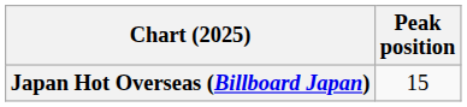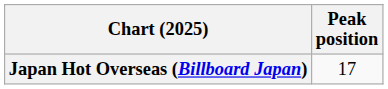 <table class="wikitable plainrowheaders sortable" style="text-align:center">
 <tr>
 <th scope="col">Chart (2025)</th>
 <th scope="col">Peak<br>position</th>
 </tr>
 <tr>
 <th scope="row">Japan Hot Overseas (<em><a href='#'>Billboard Japan</a></em>)</th>
-<td>15</td>
+<td>17</td>
 </tr>
 </table>
